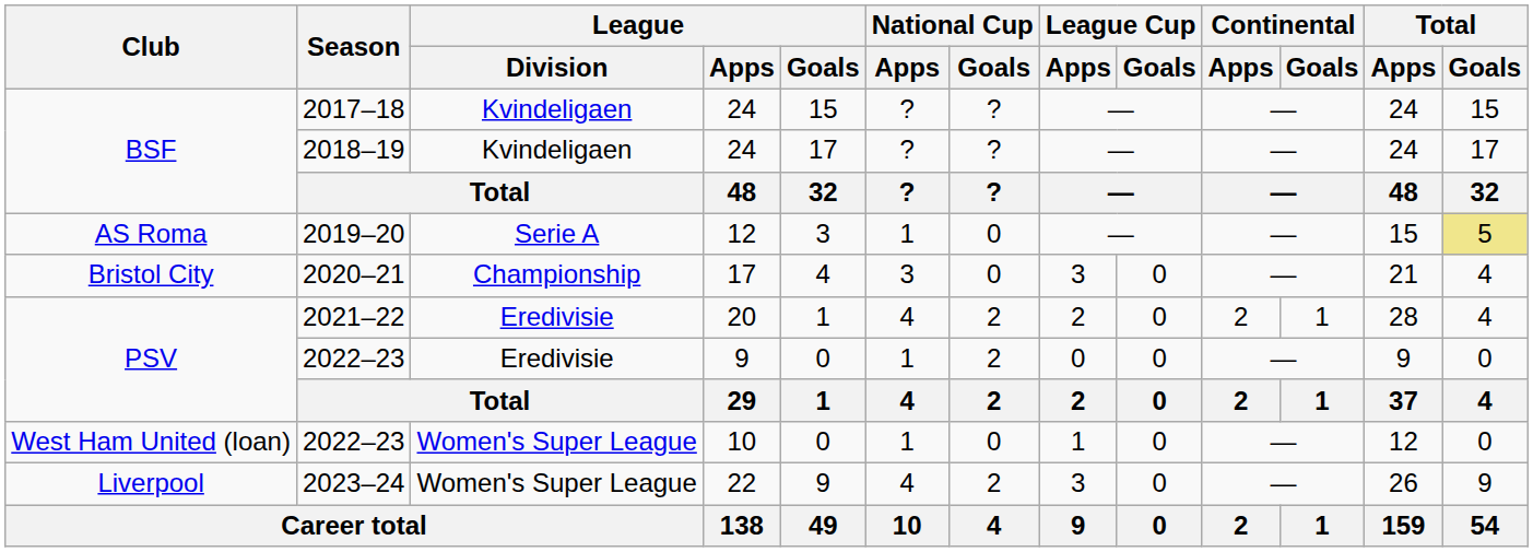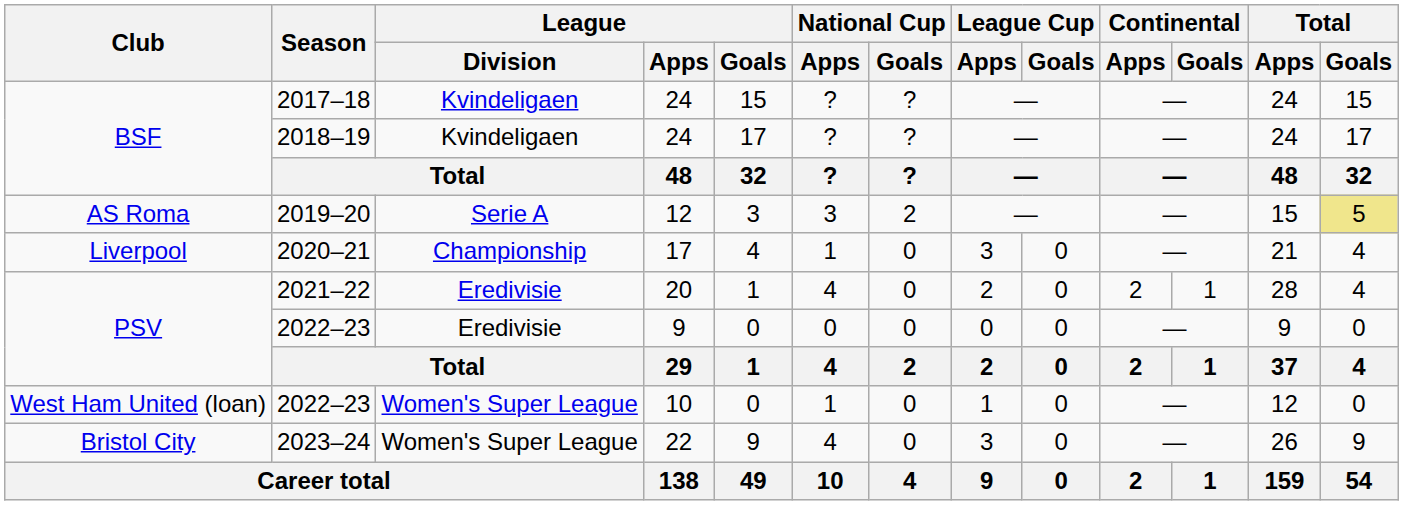 <table class="wikitable" style="text-align:center">
 <tr>
 <th rowspan="2">Club</th>
 <th rowspan="2">Season</th>
 <th colspan="3">League</th>
 <th colspan="2">National Cup</th>
 <th colspan="2">League Cup</th>
 <th colspan="2">Continental</th>
 <th colspan="2">Total</th>
 </tr>
 <tr>
 <th>Division</th>
 <th>Apps</th>
 <th>Goals</th>
 <th>Apps</th>
 <th>Goals</th>
 <th>Apps</th>
 <th>Goals</th>
 <th>Apps</th>
 <th>Goals</th>
 <th>Apps</th>
 <th>Goals</th>
 </tr>
 <tr>
 <td rowspan="3"><a href='#'>BSF</a></td>
 <td>2017–18</td>
 <td><a href='#'>Kvindeligaen</a></td>
 <td>24</td>
 <td>15</td>
 <td>?</td>
 <td>?</td>
 <td colspan="2">—</td>
 <td colspan="2">—</td>
 <td>24</td>
 <td>15</td>
 </tr>
 <tr>
 <td>2018–19</td>
 <td>Kvindeligaen</td>
 <td>24</td>
 <td>17</td>
 <td>?</td>
 <td>?</td>
 <td colspan="2">—</td>
 <td colspan="2">—</td>
 <td>24</td>
 <td>17</td>
 </tr>
 <tr>
 <th colspan="2">Total</th>
 <th>48</th>
 <th>32</th>
 <th>?</th>
 <th>?</th>
 <th colspan="2">—</th>
 <th colspan="2">—</th>
 <th>48</th>
 <th>32</th>
 </tr>
 <tr>
 <td><a href='#'>AS Roma</a></td>
 <td>2019–20</td>
 <td><a href='#'>Serie A</a></td>
 <td>12</td>
 <td>3</td>
-<td>1</td>
-<td>0</td>
+<td>3</td>
+<td>2</td>
 <td colspan="2">—</td>
 <td colspan="2">—</td>
 <td>15</td>
 <td style="background: khaki;">5</td>
 </tr>
 <tr>
-<td><a href='#'>Bristol City</a></td>
+<td><a href='#'>Liverpool</a></td>
 <td>2020–21</td>
 <td><a href='#'>Championship</a></td>
 <td>17</td>
 <td>4</td>
-<td>3</td>
+<td>1</td>
 <td>0</td>
 <td>3</td>
 <td>0</td>
 <td colspan="2">—</td>
 <td>21</td>
 <td>4</td>
 </tr>
 <tr>
 <td rowspan="3"><a href='#'>PSV</a></td>
 <td>2021–22</td>
 <td><a href='#'>Eredivisie</a></td>
 <td>20</td>
 <td>1</td>
 <td>4</td>
-<td>2</td>
+<td>0</td>
 <td>2</td>
 <td>0</td>
 <td>2</td>
 <td>1</td>
 <td>28</td>
 <td>4</td>
 </tr>
 <tr>
 <td>2022–23</td>
 <td>Eredivisie</td>
 <td>9</td>
 <td>0</td>
-<td>1</td>
-<td>2</td>
+<td>0</td>
+<td>0</td>
 <td>0</td>
 <td>0</td>
 <td colspan="2">—</td>
 <td>9</td>
 <td>0</td>
 </tr>
 <tr>
 <th colspan="2">Total</th>
 <th>29</th>
 <th>1</th>
 <th>4</th>
 <th>2</th>
 <th>2</th>
 <th>0</th>
 <th>2</th>
 <th>1</th>
 <th>37</th>
 <th>4</th>
 </tr>
 <tr>
 <td><a href='#'>West Ham United</a> (loan)</td>
 <td>2022–23</td>
 <td><a href='#'>Women's Super League</a></td>
 <td>10</td>
 <td>0</td>
 <td>1</td>
 <td>0</td>
 <td>1</td>
 <td>0</td>
 <td colspan="2">—</td>
 <td>12</td>
 <td>0</td>
 </tr>
 <tr>
-<td><a href='#'>Liverpool</a></td>
+<td><a href='#'>Bristol City</a></td>
 <td>2023–24</td>
 <td>Women's Super League</td>
 <td>22</td>
 <td>9</td>
 <td>4</td>
-<td>2</td>
+<td>0</td>
 <td>3</td>
 <td>0</td>
 <td colspan="2">—</td>
 <td>26</td>
 <td>9</td>
 </tr>
 <tr>
 <th colspan="3">Career total</th>
 <th>138</th>
 <th>49</th>
 <th>10</th>
 <th>4</th>
 <th>9</th>
 <th>0</th>
 <th>2</th>
 <th>1</th>
 <th>159</th>
 <th>54</th>
 </tr>
 </table>
